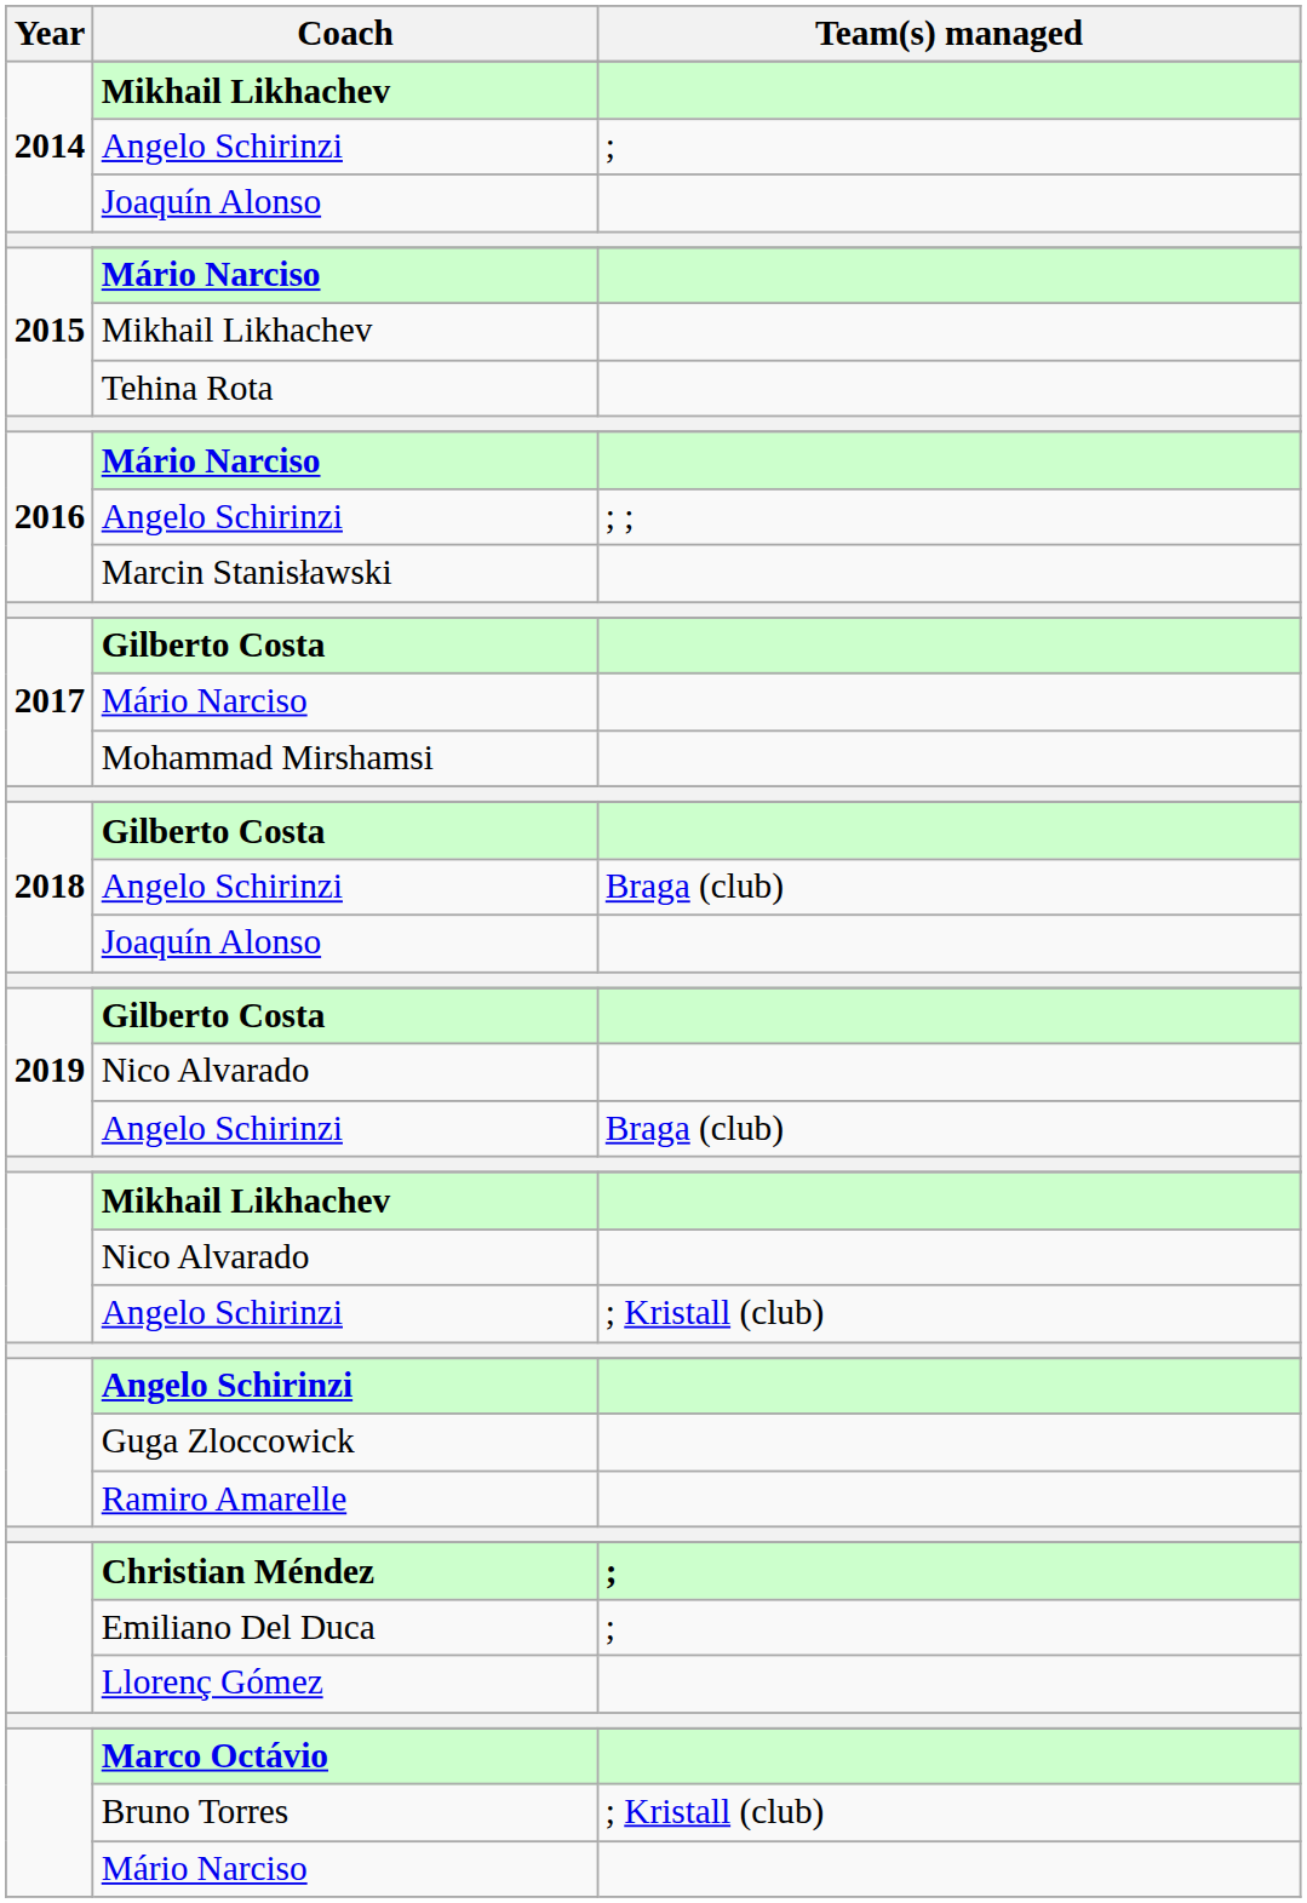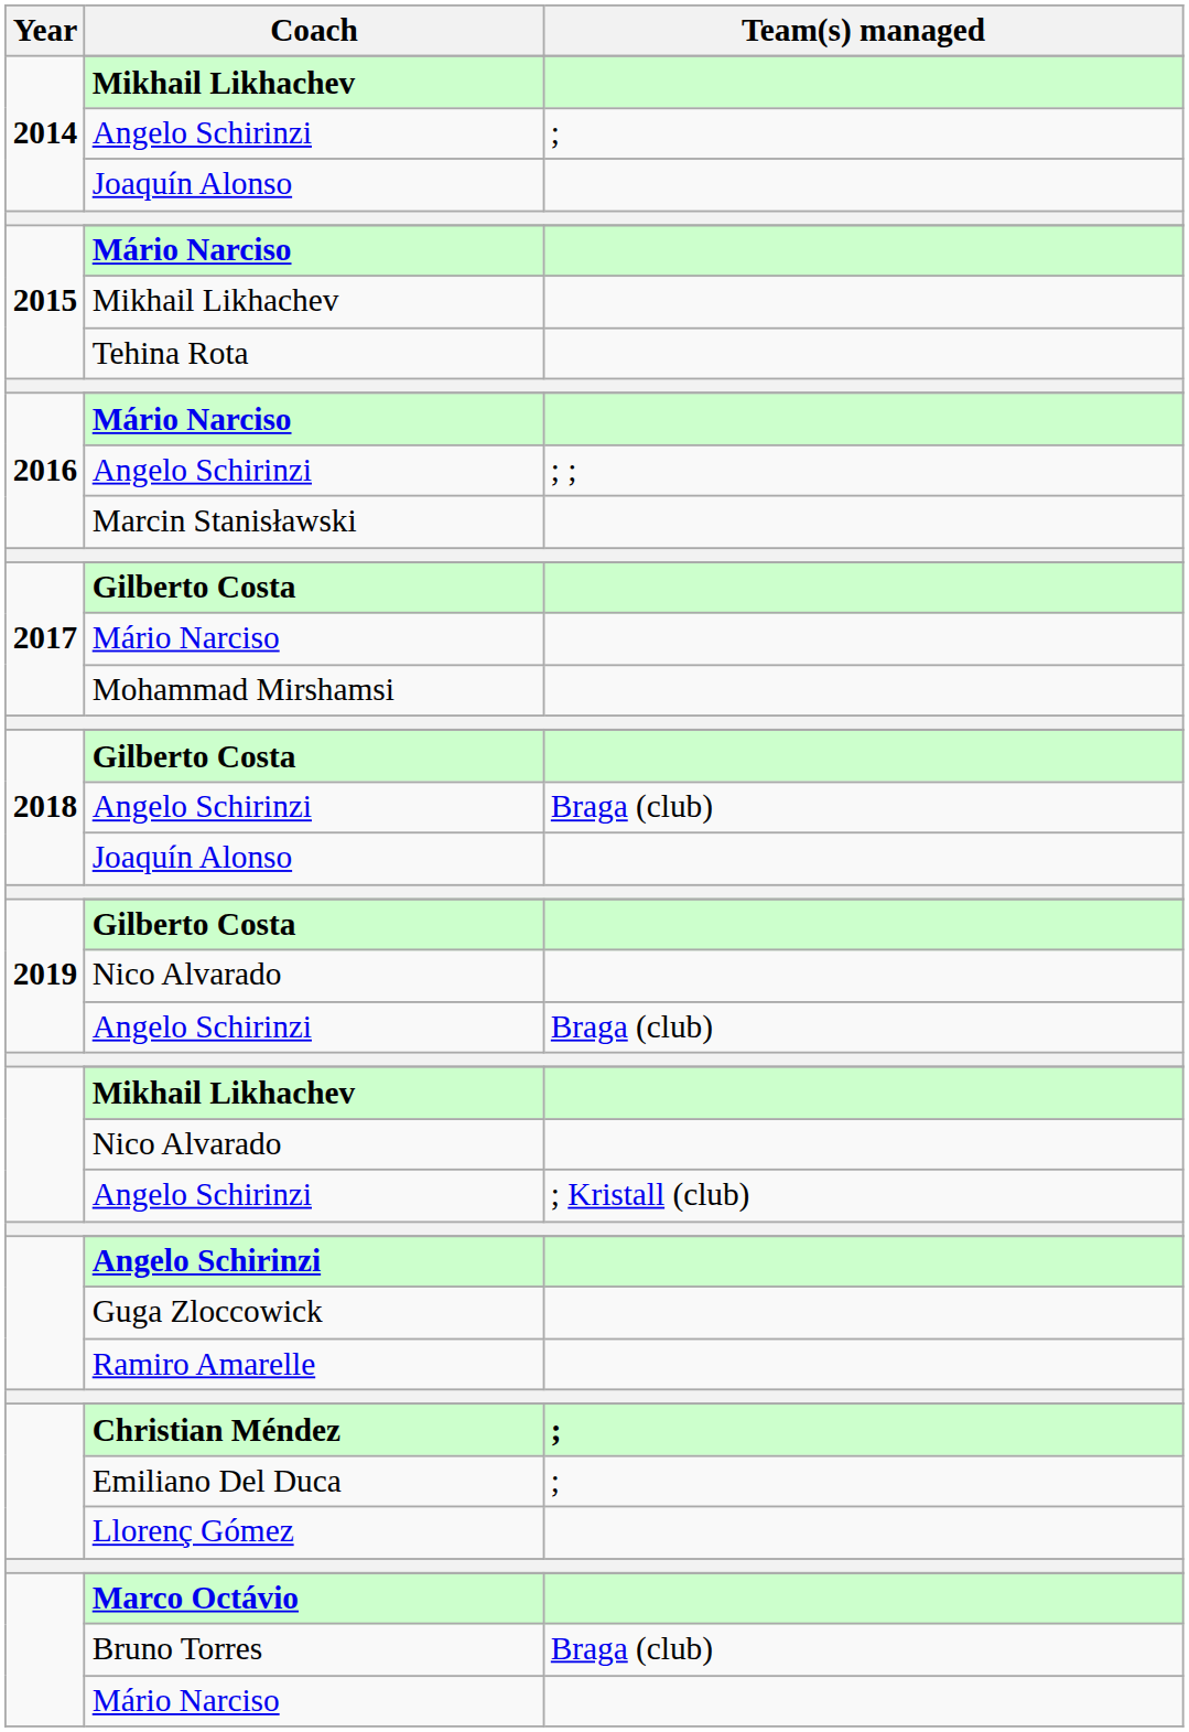 <table class="wikitable">
 <tr>
 <th>Year</th>
 <th width=220>Coach</th>
 <th width=310>Team(s) managed</th>
 </tr>
 <tr>
 <td rowspan="4" style="text-align:center;"><strong>2014</strong></td>
 </tr>
 <tr bgcolor=#ccffcc>
 <td> <strong>Mikhail Likhachev</strong></td>
 <td><strong></strong></td>
 </tr>
 <tr>
 <td> <a href='#'>Angelo Schirinzi</a></td>
 <td>; </td>
 </tr>
 <tr>
 <td> <a href='#'>Joaquín Alonso</a></td>
 <td></td>
 </tr>
 <tr>
 <th colspan=3></th>
 </tr>
 <tr>
 <td rowspan="4" style="text-align:center;"><strong>2015</strong></td>
 </tr>
 <tr bgcolor=#ccffcc>
 <td> <strong><a href='#'>Mário Narciso</a></strong></td>
 <td><strong></strong></td>
 </tr>
 <tr>
 <td> Mikhail Likhachev</td>
 <td></td>
 </tr>
 <tr>
 <td> Tehina Rota</td>
 <td></td>
 </tr>
 <tr>
 <th colspan=3></th>
 </tr>
 <tr>
 <td rowspan="4" style="text-align:center;"><strong>2016</strong></td>
 </tr>
 <tr bgcolor=#ccffcc>
 <td> <strong><a href='#'>Mário Narciso</a></strong></td>
 <td><strong></strong></td>
 </tr>
 <tr>
 <td> <a href='#'>Angelo Schirinzi</a></td>
 <td>; ; </td>
 </tr>
 <tr>
 <td> Marcin Stanisławski</td>
 <td></td>
 </tr>
 <tr>
 <th colspan=3></th>
 </tr>
 <tr>
 <td rowspan="4" style="text-align:center;"><strong>2017</strong></td>
 </tr>
 <tr bgcolor=#ccffcc>
 <td><strong> Gilberto Costa</strong></td>
 <td><strong></strong></td>
 </tr>
 <tr>
 <td> <a href='#'>Mário Narciso</a></td>
 <td></td>
 </tr>
 <tr>
 <td> Mohammad Mirshamsi</td>
 <td></td>
 </tr>
 <tr>
 <th colspan=3></th>
 </tr>
 <tr>
 <td rowspan="4" style="text-align:center;"><strong>2018</strong></td>
 </tr>
 <tr bgcolor=#ccffcc>
 <td><strong> Gilberto Costa</strong></td>
 <td><strong></strong></td>
 </tr>
 <tr>
 <td> <a href='#'>Angelo Schirinzi</a></td>
 <td> <a href='#'>Braga</a> (club)</td>
 </tr>
 <tr>
 <td> <a href='#'>Joaquín Alonso</a></td>
 <td></td>
 </tr>
 <tr>
 <th colspan=3></th>
 </tr>
 <tr>
 <td rowspan="4" style="text-align:center;"><strong>2019</strong></td>
 </tr>
 <tr bgcolor=#ccffcc>
 <td> <strong>Gilberto Costa</strong></td>
 <td><strong></strong></td>
 </tr>
 <tr>
 <td> Nico Alvarado</td>
 <td></td>
 </tr>
 <tr>
 <td> <a href='#'>Angelo Schirinzi</a></td>
 <td> <a href='#'>Braga</a> (club)</td>
 </tr>
 <tr>
 <th colspan=3></th>
 </tr>
 <tr>
 <td rowspan="4"></td>
 </tr>
 <tr bgcolor=#ccffcc>
 <td><strong> Mikhail Likhachev</strong></td>
 <td><strong></strong></td>
 </tr>
 <tr>
 <td> Nico Alvarado</td>
 <td></td>
 </tr>
 <tr>
 <td> <a href='#'>Angelo Schirinzi</a></td>
 <td>;  <a href='#'>Kristall</a> (club)</td>
 </tr>
 <tr>
 <th colspan=3></th>
 </tr>
 <tr>
 <td rowspan="4"></td>
 </tr>
 <tr bgcolor=#ccffcc>
 <td><strong> <a href='#'>Angelo Schirinzi</a></strong></td>
 <td><strong></strong></td>
 </tr>
 <tr>
 <td> Guga Zloccowick</td>
 <td></td>
 </tr>
 <tr>
 <td> <a href='#'>Ramiro Amarelle</a></td>
 <td></td>
 </tr>
 <tr>
 <th colspan=3></th>
 </tr>
 <tr>
 <td rowspan="4"></td>
 </tr>
 <tr bgcolor=#ccffcc>
 <td><strong> Christian Méndez</strong></td>
 <td><strong>; </strong></td>
 </tr>
 <tr>
 <td> Emiliano Del Duca</td>
 <td>; </td>
 </tr>
 <tr>
 <td> <a href='#'>Llorenç Gómez</a></td>
 <td></td>
 </tr>
 <tr>
 <th colspan=3></th>
 </tr>
 <tr>
 <td rowspan="4"></td>
 </tr>
 <tr bgcolor=#ccffcc>
 <td><strong> <a href='#'>Marco Octávio</a></strong></td>
 <td><strong></strong></td>
 </tr>
 <tr>
 <td> Bruno Torres</td>
-<td>;  <a href='#'>Kristall</a> (club)</td>
+<td> <a href='#'>Braga</a> (club)</td>
 </tr>
 <tr>
 <td> <a href='#'>Mário Narciso</a></td>
 <td></td>
 </tr>
 </table>
